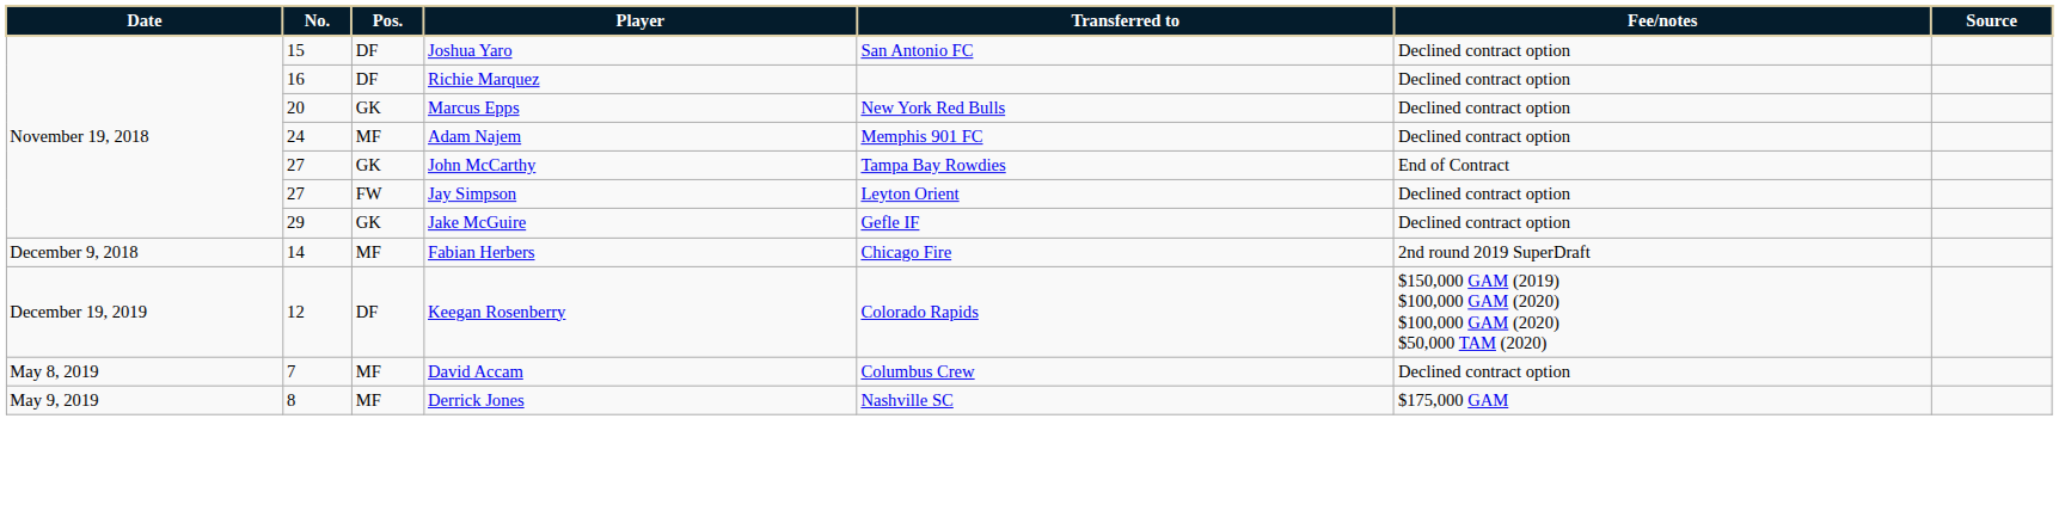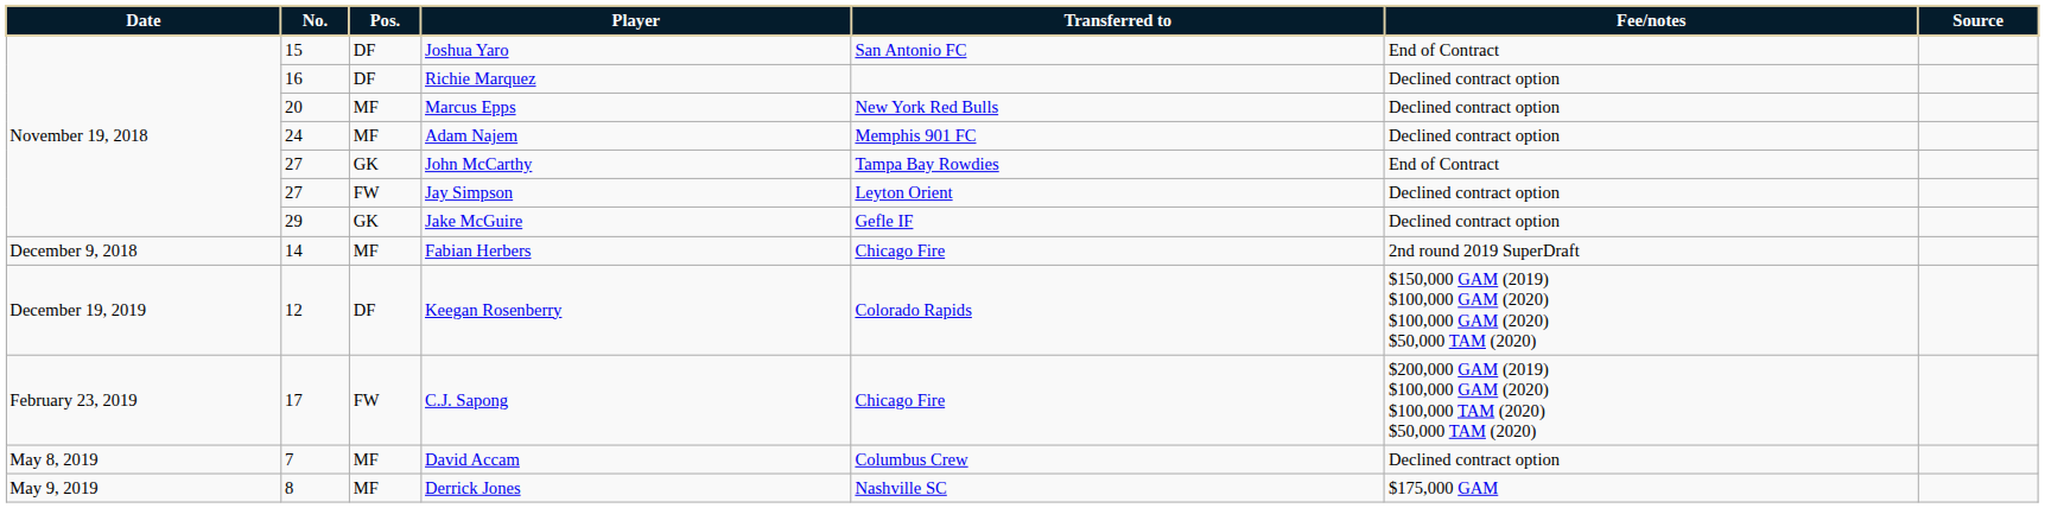 <table class="wikitable sortable" style="width:90%; text-align:center; font-size:95%; text-align:left;">
 <tr>
 <th style="background:#041C2C; color:#FFFFFF; border:2px solid #DFD1A7; width:125px;">Date</th>
 <th style="background:#041C2C; color:#FFFFFF; border:2px solid #DFD1A7; width:25px;">No.</th>
 <th style="background:#041C2C; color:#FFFFFF; border:2px solid #DFD1A7; width:25px;">Pos.</th>
 <th style="background:#041C2C; color:#FFFFFF; border:2px solid #DFD1A7; width:200px;">Player</th>
 <th style="background:#041C2C; color:#FFFFFF; border:2px solid #DFD1A7; width:250px;">Transferred to</th>
 <th style="background:#041C2C; color:#FFFFFF; border:2px solid #DFD1A7; width:250px;">Fee/notes</th>
 <th style="background:#041C2C; color:#FFFFFF; border:2px solid #DFD1A7; width:50px;">Source</th>
 </tr>
 <tr>
 <td rowspan="7">November 19, 2018</td>
 <td>15</td>
 <td>DF</td>
 <td> <a href='#'>Joshua Yaro</a></td>
 <td> <a href='#'>San Antonio FC</a></td>
-<td>Declined contract option</td>
+<td>End of Contract</td>
 <td></td>
 </tr>
 <tr>
 <td>16</td>
 <td>DF</td>
 <td> <a href='#'>Richie Marquez</a></td>
 <td></td>
 <td>Declined contract option</td>
 <td></td>
 </tr>
 <tr>
 <td>20</td>
-<td>GK</td>
+<td>MF</td>
 <td> <a href='#'>Marcus Epps</a></td>
 <td> <a href='#'>New York Red Bulls</a></td>
 <td>Declined contract option</td>
 <td></td>
 </tr>
 <tr>
 <td>24</td>
 <td>MF</td>
 <td> <a href='#'>Adam Najem</a></td>
 <td> <a href='#'>Memphis 901 FC</a></td>
 <td>Declined contract option</td>
 <td></td>
 </tr>
 <tr>
 <td>27</td>
 <td>GK</td>
 <td> <a href='#'>John McCarthy</a></td>
 <td> <a href='#'>Tampa Bay Rowdies</a></td>
 <td>End of Contract</td>
 <td></td>
 </tr>
 <tr>
 <td>27</td>
 <td>FW</td>
 <td> <a href='#'>Jay Simpson</a></td>
 <td> <a href='#'>Leyton Orient</a></td>
 <td>Declined contract option</td>
 <td></td>
 </tr>
 <tr>
 <td>29</td>
 <td>GK</td>
 <td> <a href='#'>Jake McGuire</a></td>
 <td> <a href='#'>Gefle IF</a></td>
 <td>Declined contract option</td>
 <td></td>
 </tr>
 <tr>
 <td>December 9, 2018</td>
 <td>14</td>
 <td>MF</td>
 <td> <a href='#'>Fabian Herbers</a></td>
 <td> <a href='#'>Chicago Fire</a></td>
 <td>2nd round 2019 SuperDraft</td>
 <td></td>
 </tr>
 <tr>
 <td>December 19, 2019</td>
 <td>12</td>
 <td>DF</td>
 <td> <a href='#'>Keegan Rosenberry</a></td>
 <td> <a href='#'>Colorado Rapids</a></td>
 <td>$150,000 <a href='#'>GAM</a> (2019)<br> $100,000 <a href='#'>GAM</a> (2020)<br> $100,000 <a href='#'>GAM</a> (2020)<br> $50,000 <a href='#'>TAM</a> (2020)</td>
 <td></td>
 </tr>
 <tr>
+<td>February 23, 2019</td>
+<td>17</td>
+<td>FW</td>
+<td> <a href='#'>C.J. Sapong</a></td>
+<td> <a href='#'>Chicago Fire</a></td>
+<td>$200,000 <a href='#'>GAM</a> (2019)<br> $100,000 <a href='#'>GAM</a> (2020)<br> $100,000 <a href='#'>TAM</a> (2020)<br> $50,000 <a href='#'>TAM</a> (2020)</td>
+<td></td>
+</tr>
+<tr>
 <td>May 8, 2019</td>
 <td>7</td>
 <td>MF</td>
 <td> <a href='#'>David Accam</a></td>
 <td> <a href='#'>Columbus Crew</a></td>
 <td>Declined contract option</td>
 <td></td>
 </tr>
 <tr>
 <td>May 9, 2019</td>
 <td>8</td>
 <td>MF</td>
 <td> <a href='#'>Derrick Jones</a></td>
 <td> <a href='#'>Nashville SC</a></td>
 <td>$175,000 <a href='#'>GAM</a></td>
 <td></td>
 </tr>
 </table>
